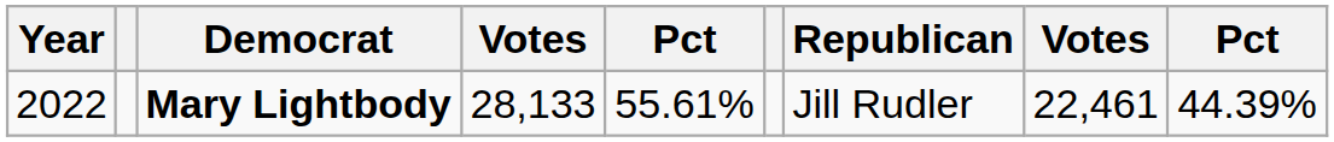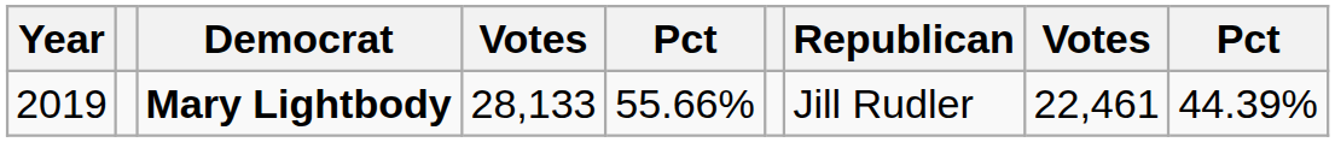 <table class="wikitable" style="margin:0.5em ; font-size:95%">
 <tr>
 <th>Year</th>
 <th></th>
 <th>Democrat</th>
 <th>Votes</th>
 <th>Pct</th>
 <th></th>
 <th>Republican</th>
 <th>Votes</th>
 <th>Pct</th>
 </tr>
 <tr>
-<td>2022</td>
+<td>2019</td>
 <td></td>
 <td><strong>Mary Lightbody</strong></td>
 <td>28,133</td>
-<td>55.61%</td>
+<td>55.66%</td>
 <td></td>
 <td>Jill Rudler</td>
 <td>22,461</td>
 <td>44.39%</td>
 </tr>
 </table>
